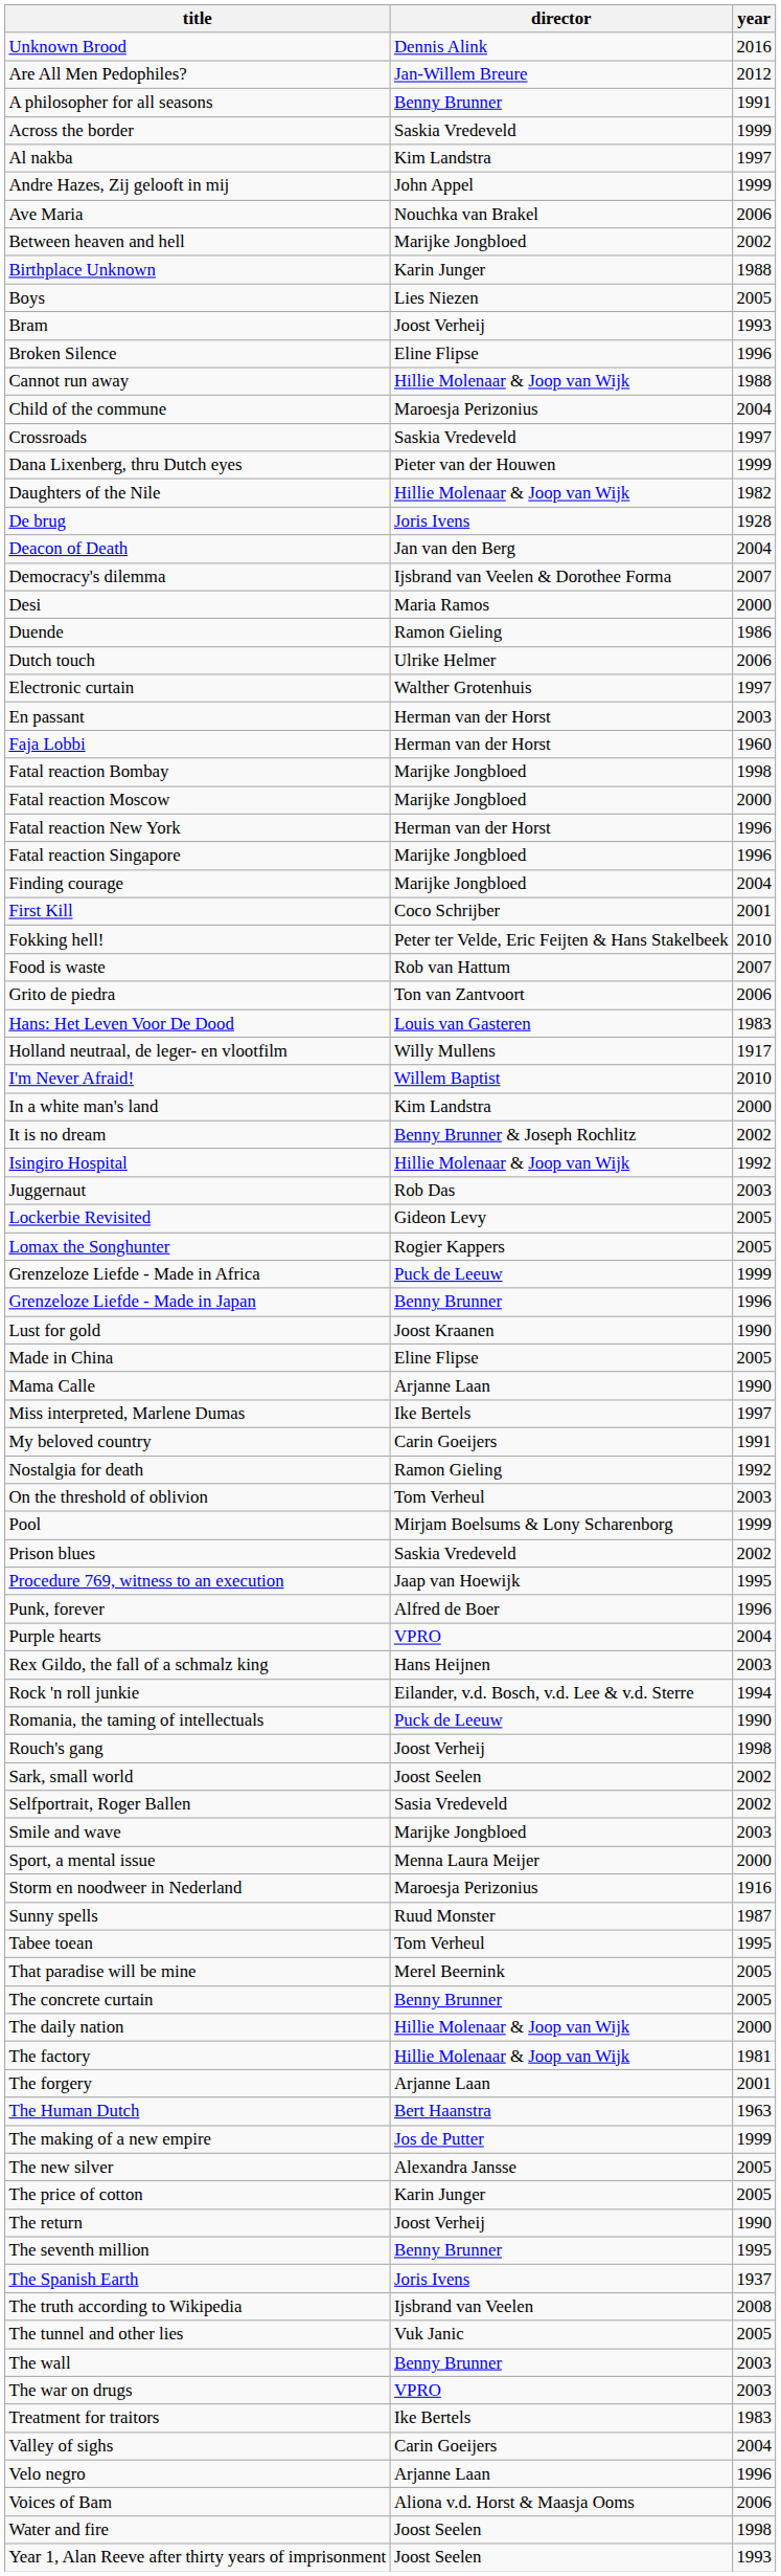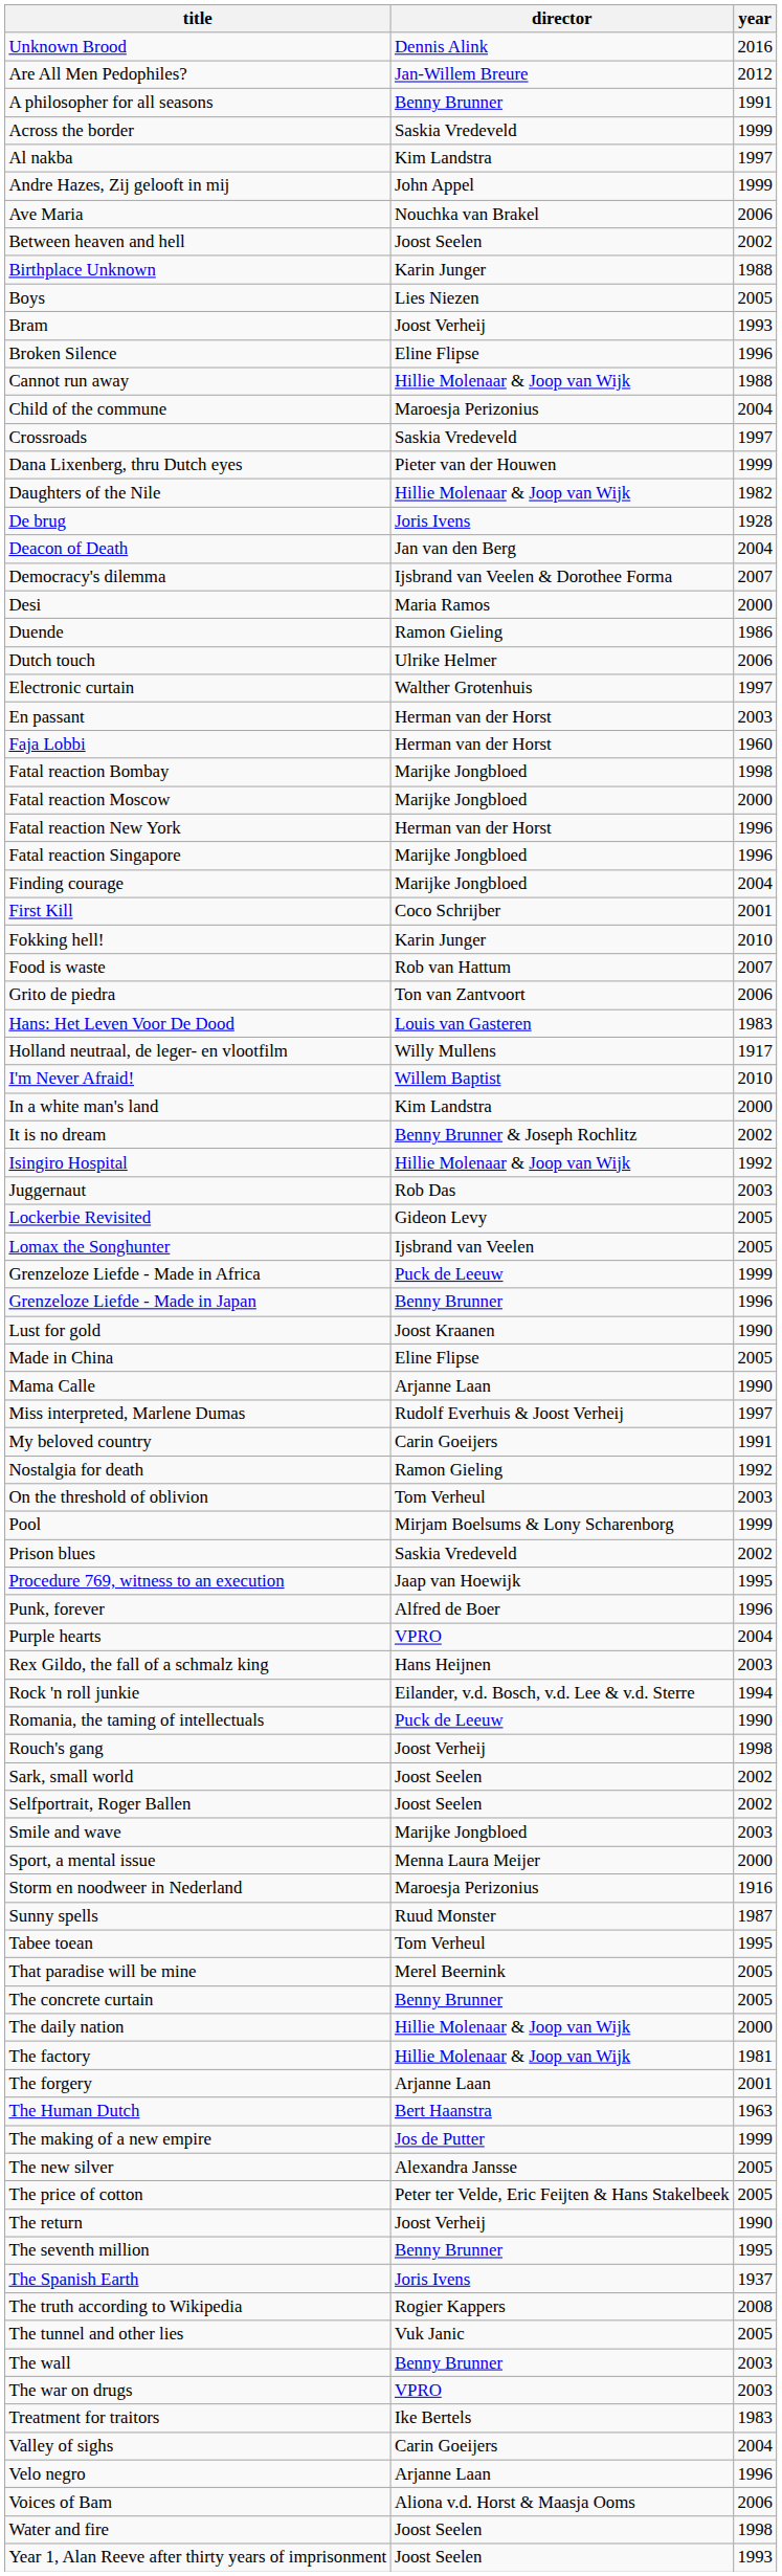 <table class="wikitable sortable">
 <tr>
 <th>title</th>
 <th>director</th>
 <th>year</th>
 </tr>
 <tr>
 <td><a href='#'>Unknown Brood</a></td>
 <td><a href='#'>Dennis Alink</a></td>
 <td>2016</td>
 </tr>
 <tr>
 <td>Are All Men Pedophiles?</td>
 <td><a href='#'>Jan-Willem Breure</a></td>
 <td>2012</td>
 </tr>
 <tr>
 <td>A philosopher for all seasons</td>
 <td><a href='#'>Benny Brunner</a></td>
 <td>1991</td>
 </tr>
 <tr>
 <td>Across the border</td>
 <td>Saskia Vredeveld</td>
 <td>1999</td>
 </tr>
 <tr>
 <td>Al nakba</td>
 <td>Kim Landstra</td>
 <td>1997</td>
 </tr>
 <tr>
 <td>Andre Hazes, Zij gelooft in mij</td>
 <td>John Appel</td>
 <td>1999</td>
 </tr>
 <tr>
 <td>Ave Maria</td>
 <td>Nouchka van Brakel</td>
 <td>2006</td>
 </tr>
 <tr>
 <td>Between heaven and hell</td>
-<td>Marijke Jongbloed</td>
+<td>Joost Seelen</td>
 <td>2002</td>
 </tr>
 <tr>
 <td><a href='#'>Birthplace Unknown</a></td>
 <td>Karin Junger</td>
 <td>1988</td>
 </tr>
 <tr>
 <td>Boys</td>
 <td>Lies Niezen</td>
 <td>2005</td>
 </tr>
 <tr>
 <td>Bram</td>
 <td>Joost Verheij</td>
 <td>1993</td>
 </tr>
 <tr>
 <td>Broken Silence</td>
 <td>Eline Flipse</td>
 <td>1996</td>
 </tr>
 <tr>
 <td>Cannot run away</td>
 <td><a href='#'>Hillie Molenaar</a> & <a href='#'>Joop van Wijk</a></td>
 <td>1988</td>
 </tr>
 <tr>
 <td>Child of the commune</td>
 <td>Maroesja Perizonius</td>
 <td>2004</td>
 </tr>
 <tr>
 <td>Crossroads</td>
 <td>Saskia Vredeveld</td>
 <td>1997</td>
 </tr>
 <tr>
 <td>Dana Lixenberg, thru Dutch eyes</td>
 <td>Pieter van der Houwen</td>
 <td>1999</td>
 </tr>
 <tr>
 <td>Daughters of the Nile</td>
 <td><a href='#'>Hillie Molenaar</a> & <a href='#'>Joop van Wijk</a></td>
 <td>1982</td>
 </tr>
 <tr>
 <td><a href='#'>De brug</a></td>
 <td><a href='#'>Joris Ivens</a></td>
 <td>1928</td>
 </tr>
 <tr>
 <td><a href='#'>Deacon of Death</a></td>
 <td>Jan van den Berg</td>
 <td>2004</td>
 </tr>
 <tr>
 <td>Democracy's dilemma</td>
 <td>Ijsbrand van Veelen & Dorothee Forma</td>
 <td>2007</td>
 </tr>
 <tr>
 <td>Desi</td>
 <td>Maria Ramos</td>
 <td>2000</td>
 </tr>
 <tr>
 <td>Duende</td>
 <td>Ramon Gieling</td>
 <td>1986</td>
 </tr>
 <tr>
 <td>Dutch touch</td>
 <td>Ulrike Helmer</td>
 <td>2006</td>
 </tr>
 <tr>
 <td>Electronic curtain</td>
 <td>Walther Grotenhuis</td>
 <td>1997</td>
 </tr>
 <tr>
 <td>En passant</td>
 <td>Herman van der Horst</td>
 <td>2003</td>
 </tr>
 <tr>
 <td><a href='#'>Faja Lobbi</a></td>
 <td>Herman van der Horst</td>
 <td>1960</td>
 </tr>
 <tr>
 <td>Fatal reaction Bombay</td>
 <td>Marijke Jongbloed</td>
 <td>1998</td>
 </tr>
 <tr>
 <td>Fatal reaction Moscow</td>
 <td>Marijke Jongbloed</td>
 <td>2000</td>
 </tr>
 <tr>
 <td>Fatal reaction New York</td>
 <td>Herman van der Horst</td>
 <td>1996</td>
 </tr>
 <tr>
 <td>Fatal reaction Singapore</td>
 <td>Marijke Jongbloed</td>
 <td>1996</td>
 </tr>
 <tr>
 <td>Finding courage</td>
 <td>Marijke Jongbloed</td>
 <td>2004</td>
 </tr>
 <tr>
 <td><a href='#'>First Kill</a></td>
 <td>Coco Schrijber</td>
 <td>2001</td>
 </tr>
 <tr>
 <td>Fokking hell!</td>
-<td>Peter ter Velde, Eric Feijten & Hans Stakelbeek</td>
+<td>Karin Junger</td>
 <td>2010</td>
 </tr>
 <tr>
 <td>Food is waste</td>
 <td>Rob van Hattum</td>
 <td>2007</td>
 </tr>
 <tr>
 <td>Grito de piedra</td>
 <td>Ton van Zantvoort</td>
 <td>2006</td>
 </tr>
 <tr>
 <td><a href='#'>Hans: Het Leven Voor De Dood</a></td>
 <td><a href='#'>Louis van Gasteren</a></td>
 <td>1983</td>
 </tr>
 <tr>
 <td>Holland neutraal, de leger- en vlootfilm</td>
 <td>Willy Mullens</td>
 <td>1917</td>
 </tr>
 <tr>
 <td><a href='#'>I'm Never Afraid!</a></td>
 <td><a href='#'>Willem Baptist</a></td>
 <td>2010</td>
 </tr>
 <tr>
 <td>In a white man's land</td>
 <td>Kim Landstra</td>
 <td>2000</td>
 </tr>
 <tr>
 <td>It is no dream</td>
 <td><a href='#'>Benny Brunner</a> & Joseph Rochlitz</td>
 <td>2002</td>
 </tr>
 <tr>
 <td><a href='#'>Isingiro Hospital</a></td>
 <td><a href='#'>Hillie Molenaar</a> & <a href='#'>Joop van Wijk</a></td>
 <td>1992</td>
 </tr>
 <tr>
 <td>Juggernaut</td>
 <td>Rob Das</td>
 <td>2003</td>
 </tr>
 <tr>
 <td><a href='#'>Lockerbie Revisited</a></td>
 <td>Gideon Levy</td>
 <td>2005</td>
 </tr>
 <tr>
 <td><a href='#'>Lomax the Songhunter</a></td>
-<td>Rogier Kappers</td>
+<td>Ijsbrand van Veelen</td>
 <td>2005</td>
 </tr>
 <tr>
 <td>Grenzeloze Liefde - Made in Africa</td>
 <td><a href='#'>Puck de Leeuw</a></td>
 <td>1999</td>
 </tr>
 <tr>
 <td><a href='#'>Grenzeloze Liefde - Made in Japan</a></td>
 <td><a href='#'>Benny Brunner</a></td>
 <td>1996</td>
 </tr>
 <tr>
 <td>Lust for gold</td>
 <td>Joost Kraanen</td>
 <td>1990</td>
 </tr>
 <tr>
 <td>Made in China</td>
 <td>Eline Flipse</td>
 <td>2005</td>
 </tr>
 <tr>
 <td>Mama Calle</td>
 <td>Arjanne Laan</td>
 <td>1990</td>
 </tr>
 <tr>
 <td>Miss interpreted, Marlene Dumas</td>
-<td>Ike Bertels</td>
+<td>Rudolf Everhuis & Joost Verheij</td>
 <td>1997</td>
 </tr>
 <tr>
 <td>My beloved country</td>
 <td>Carin Goeijers</td>
 <td>1991</td>
 </tr>
 <tr>
 <td>Nostalgia for death</td>
 <td>Ramon Gieling</td>
 <td>1992</td>
 </tr>
 <tr>
 <td>On the threshold of oblivion</td>
 <td>Tom Verheul</td>
 <td>2003</td>
 </tr>
 <tr>
 <td>Pool</td>
 <td>Mirjam Boelsums & Lony Scharenborg</td>
 <td>1999</td>
 </tr>
 <tr>
 <td>Prison blues</td>
 <td>Saskia Vredeveld</td>
 <td>2002</td>
 </tr>
 <tr>
 <td><a href='#'>Procedure 769, witness to an execution</a></td>
 <td>Jaap van Hoewijk</td>
 <td>1995</td>
 </tr>
 <tr>
 <td>Punk, forever</td>
 <td>Alfred de Boer</td>
 <td>1996</td>
 </tr>
 <tr>
 <td>Purple hearts</td>
 <td><a href='#'>VPRO</a></td>
 <td>2004</td>
 </tr>
 <tr>
 <td>Rex Gildo, the fall of a schmalz king</td>
 <td>Hans Heijnen</td>
 <td>2003</td>
 </tr>
 <tr>
 <td>Rock 'n roll junkie</td>
 <td>Eilander, v.d. Bosch, v.d. Lee & v.d. Sterre</td>
 <td>1994</td>
 </tr>
 <tr>
 <td>Romania, the taming of intellectuals</td>
 <td><a href='#'>Puck de Leeuw</a></td>
 <td>1990</td>
 </tr>
 <tr>
 <td>Rouch's gang</td>
 <td>Joost Verheij</td>
 <td>1998</td>
 </tr>
 <tr>
 <td>Sark, small world</td>
 <td>Joost Seelen</td>
 <td>2002</td>
 </tr>
 <tr>
 <td>Selfportrait, Roger Ballen</td>
-<td>Sasia Vredeveld</td>
+<td>Joost Seelen</td>
 <td>2002</td>
 </tr>
 <tr>
 <td>Smile and wave</td>
 <td>Marijke Jongbloed</td>
 <td>2003</td>
 </tr>
 <tr>
 <td>Sport, a mental issue</td>
 <td>Menna Laura Meijer</td>
 <td>2000</td>
 </tr>
 <tr>
 <td>Storm en noodweer in Nederland</td>
 <td>Maroesja Perizonius</td>
 <td>1916</td>
 </tr>
 <tr>
 <td>Sunny spells</td>
 <td>Ruud Monster</td>
 <td>1987</td>
 </tr>
 <tr>
 <td>Tabee toean</td>
 <td>Tom Verheul</td>
 <td>1995</td>
 </tr>
 <tr>
 <td>That paradise will be mine</td>
 <td>Merel Beernink</td>
 <td>2005</td>
 </tr>
 <tr>
 <td>The concrete curtain</td>
 <td><a href='#'>Benny Brunner</a></td>
 <td>2005</td>
 </tr>
 <tr>
 <td>The daily nation</td>
 <td><a href='#'>Hillie Molenaar</a> & <a href='#'>Joop van Wijk</a></td>
 <td>2000</td>
 </tr>
 <tr>
 <td>The factory</td>
 <td><a href='#'>Hillie Molenaar</a> & <a href='#'>Joop van Wijk</a></td>
 <td>1981</td>
 </tr>
 <tr>
 <td>The forgery</td>
 <td>Arjanne Laan</td>
 <td>2001</td>
 </tr>
 <tr>
 <td><a href='#'>The Human Dutch</a></td>
 <td><a href='#'>Bert Haanstra</a></td>
 <td>1963</td>
 </tr>
 <tr>
 <td>The making of a new empire</td>
 <td><a href='#'>Jos de Putter</a></td>
 <td>1999</td>
 </tr>
 <tr>
 <td>The new silver</td>
 <td>Alexandra Jansse</td>
 <td>2005</td>
 </tr>
 <tr>
 <td>The price of cotton</td>
-<td>Karin Junger</td>
+<td>Peter ter Velde, Eric Feijten & Hans Stakelbeek</td>
 <td>2005</td>
 </tr>
 <tr>
 <td>The return</td>
 <td>Joost Verheij</td>
 <td>1990</td>
 </tr>
 <tr>
 <td>The seventh million</td>
 <td><a href='#'>Benny Brunner</a></td>
 <td>1995</td>
 </tr>
 <tr>
 <td><a href='#'>The Spanish Earth</a></td>
 <td><a href='#'>Joris Ivens</a></td>
 <td>1937</td>
 </tr>
 <tr>
 <td>The truth according to Wikipedia</td>
-<td>Ijsbrand van Veelen</td>
+<td>Rogier Kappers</td>
 <td>2008</td>
 </tr>
 <tr>
 <td>The tunnel and other lies</td>
 <td>Vuk Janic</td>
 <td>2005</td>
 </tr>
 <tr>
 <td>The wall</td>
 <td><a href='#'>Benny Brunner</a></td>
 <td>2003</td>
 </tr>
 <tr>
 <td>The war on drugs</td>
 <td><a href='#'>VPRO</a></td>
 <td>2003</td>
 </tr>
 <tr>
 <td>Treatment for traitors</td>
 <td>Ike Bertels</td>
 <td>1983</td>
 </tr>
 <tr>
 <td>Valley of sighs</td>
 <td>Carin Goeijers</td>
 <td>2004</td>
 </tr>
 <tr>
 <td>Velo negro</td>
 <td>Arjanne Laan</td>
 <td>1996</td>
 </tr>
 <tr>
 <td>Voices of Bam</td>
 <td>Aliona v.d. Horst & Maasja Ooms</td>
 <td>2006</td>
 </tr>
 <tr>
 <td>Water and fire</td>
 <td>Joost Seelen</td>
 <td>1998</td>
 </tr>
 <tr>
 <td>Year 1, Alan Reeve after thirty years of imprisonment</td>
 <td>Joost Seelen</td>
 <td>1993</td>
 </tr>
 </table>
